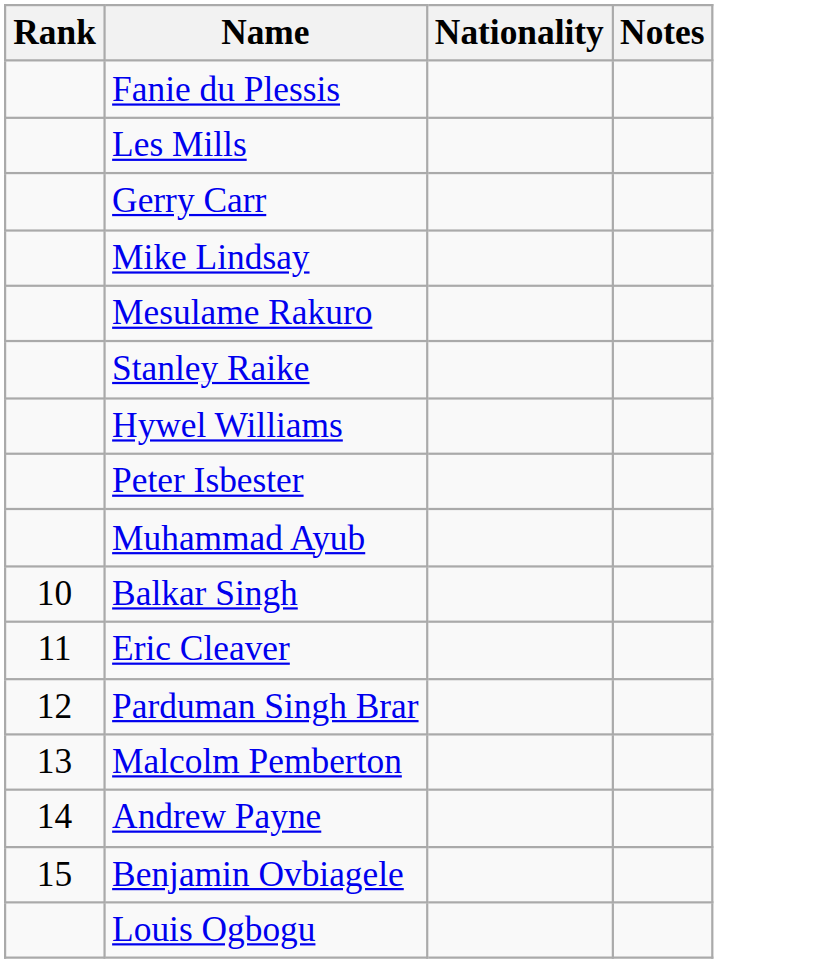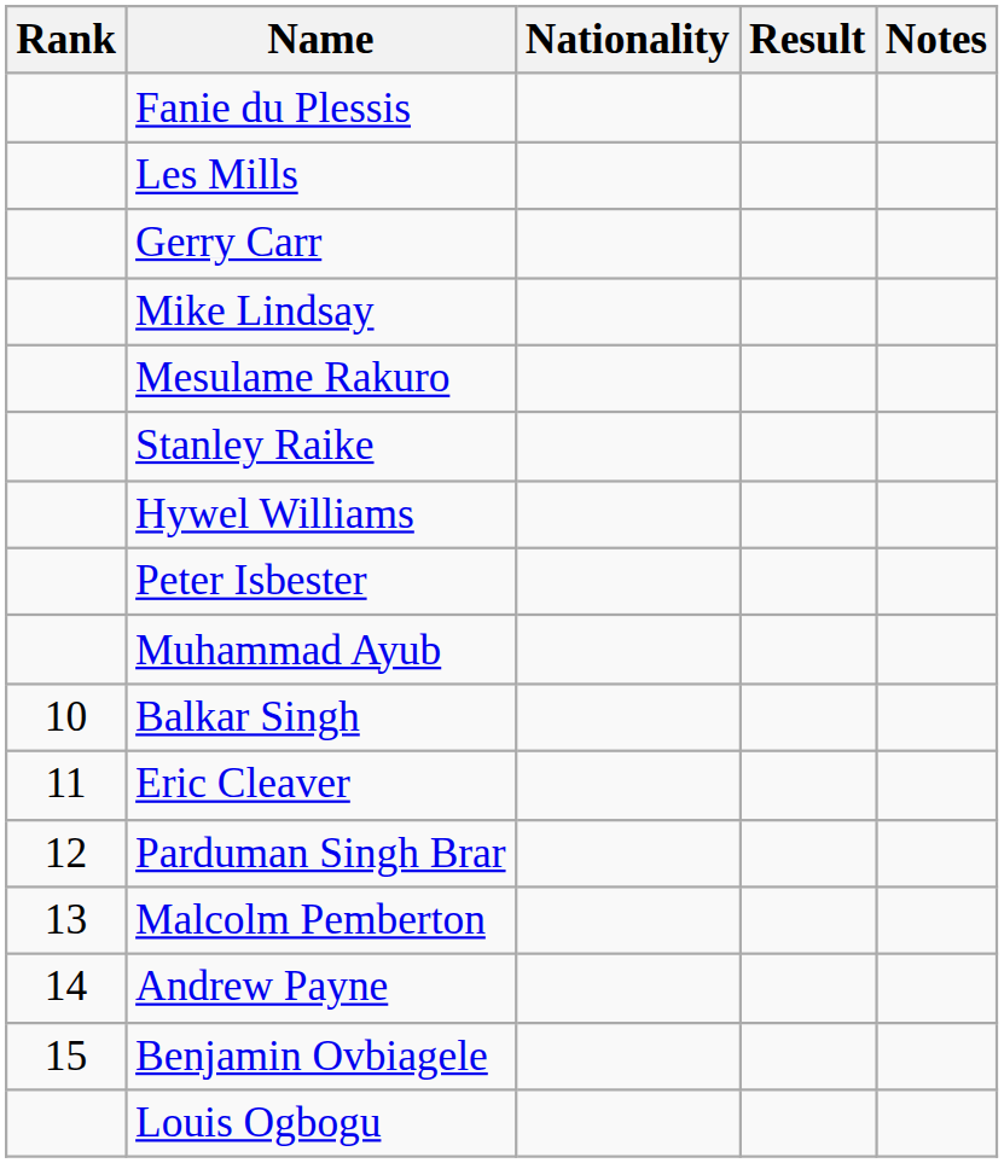 <table class="wikitable sortable" style=" text-align:center">
 <tr>
 <th>Rank</th>
 <th>Name</th>
 <th>Nationality</th>
+<th>Result</th>
 <th>Notes</th>
 </tr>
 <tr>
 <td></td>
 <td align=left><a href='#'>Fanie du Plessis</a></td>
 <td align=left></td>
 <td></td>
+<td></td>
 </tr>
 <tr>
 <td></td>
 <td align=left><a href='#'>Les Mills</a></td>
 <td align=left></td>
+<td></td>
 <td></td>
 </tr>
 <tr>
 <td></td>
 <td align=left><a href='#'>Gerry Carr</a></td>
 <td align=left></td>
 <td></td>
+<td></td>
 </tr>
 <tr>
 <td></td>
 <td align=left><a href='#'>Mike Lindsay</a></td>
 <td align=left></td>
+<td></td>
 <td></td>
 </tr>
 <tr>
 <td></td>
 <td align=left><a href='#'>Mesulame Rakuro</a></td>
 <td align=left></td>
 <td></td>
+<td></td>
 </tr>
 <tr>
 <td></td>
 <td align=left><a href='#'>Stanley Raike</a></td>
 <td align=left></td>
+<td></td>
 <td></td>
 </tr>
 <tr>
 <td></td>
 <td align=left><a href='#'>Hywel Williams</a></td>
 <td align=left></td>
 <td></td>
+<td></td>
 </tr>
 <tr>
 <td></td>
 <td align=left><a href='#'>Peter Isbester</a></td>
 <td align=left></td>
+<td></td>
 <td></td>
 </tr>
 <tr>
 <td></td>
 <td align=left><a href='#'>Muhammad Ayub</a></td>
 <td align=left></td>
 <td></td>
+<td></td>
 </tr>
 <tr>
 <td>10</td>
 <td align=left><a href='#'>Balkar Singh</a></td>
 <td align=left></td>
+<td></td>
 <td></td>
 </tr>
 <tr>
 <td>11</td>
 <td align=left><a href='#'>Eric Cleaver</a></td>
 <td align=left></td>
 <td></td>
+<td></td>
 </tr>
 <tr>
 <td>12</td>
 <td align=left><a href='#'>Parduman Singh Brar</a></td>
 <td align=left></td>
+<td></td>
 <td></td>
 </tr>
 <tr>
 <td>13</td>
 <td align=left><a href='#'>Malcolm Pemberton</a></td>
 <td align=left></td>
 <td></td>
+<td></td>
 </tr>
 <tr>
 <td>14</td>
 <td align=left><a href='#'>Andrew Payne</a></td>
 <td align=left></td>
+<td></td>
 <td></td>
 </tr>
 <tr>
 <td>15</td>
 <td align=left><a href='#'>Benjamin Ovbiagele</a></td>
 <td align=left></td>
 <td></td>
+<td></td>
 </tr>
 <tr>
 <td></td>
 <td align=left><a href='#'>Louis Ogbogu</a></td>
 <td align=left></td>
 <td></td>
+<td></td>
 </tr>
 </table>
